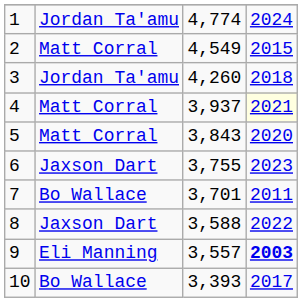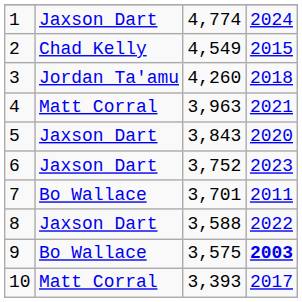 <table class="wikitable">
 <tr>
 </tr>
 <tr>
 <td>1</td>
-<td><a href='#'>Jordan Ta'amu</a></td>
+<td><a href='#'>Jaxson Dart</a></td>
 <td><abbr>4,774</abbr></td>
 <td><a href='#'>2024</a></td>
 </tr>
 <tr>
 <td>2</td>
-<td><a href='#'>Matt Corral</a></td>
+<td><a href='#'>Chad Kelly</a></td>
 <td><abbr>4,549</abbr></td>
 <td><a href='#'>2015</a></td>
 </tr>
 <tr>
 <td>3</td>
 <td><a href='#'>Jordan Ta'amu</a></td>
 <td><abbr>4,260</abbr></td>
 <td><a href='#'>2018</a></td>
 </tr>
 <tr>
 <td>4</td>
 <td><a href='#'>Matt Corral</a></td>
-<td><abbr>3,937</abbr></td>
-<td style="background: lightyellow;"><a href='#'>2021</a></td>
+<td><abbr>3,963</abbr></td>
+<td><a href='#'>2021</a></td>
 </tr>
 <tr>
 <td>5</td>
-<td><a href='#'>Matt Corral</a></td>
+<td><a href='#'>Jaxson Dart</a></td>
 <td><abbr>3,843</abbr></td>
 <td><a href='#'>2020</a></td>
 </tr>
 <tr>
 <td>6</td>
 <td><a href='#'>Jaxson Dart</a></td>
-<td><abbr>3,755</abbr></td>
+<td><abbr>3,752</abbr></td>
 <td><a href='#'>2023</a></td>
 </tr>
 <tr>
 <td>7</td>
 <td><a href='#'>Bo Wallace</a></td>
 <td><abbr>3,701</abbr></td>
 <td><a href='#'>2011</a></td>
 </tr>
 <tr>
 <td>8</td>
 <td><a href='#'>Jaxson Dart</a></td>
 <td><abbr>3,588</abbr></td>
 <td><a href='#'>2022</a></td>
 </tr>
 <tr>
 <td>9</td>
-<td><a href='#'>Eli Manning</a></td>
-<td><abbr>3,557</abbr></td>
+<td><a href='#'>Bo Wallace</a></td>
+<td><abbr>3,575</abbr></td>
 <td><strong><a href='#'>2003</a></strong></td>
 </tr>
 <tr>
 <td>10</td>
-<td><a href='#'>Bo Wallace</a></td>
+<td><a href='#'>Matt Corral</a></td>
 <td><abbr>3,393</abbr></td>
 <td><a href='#'>2017</a></td>
 </tr>
 </table>
